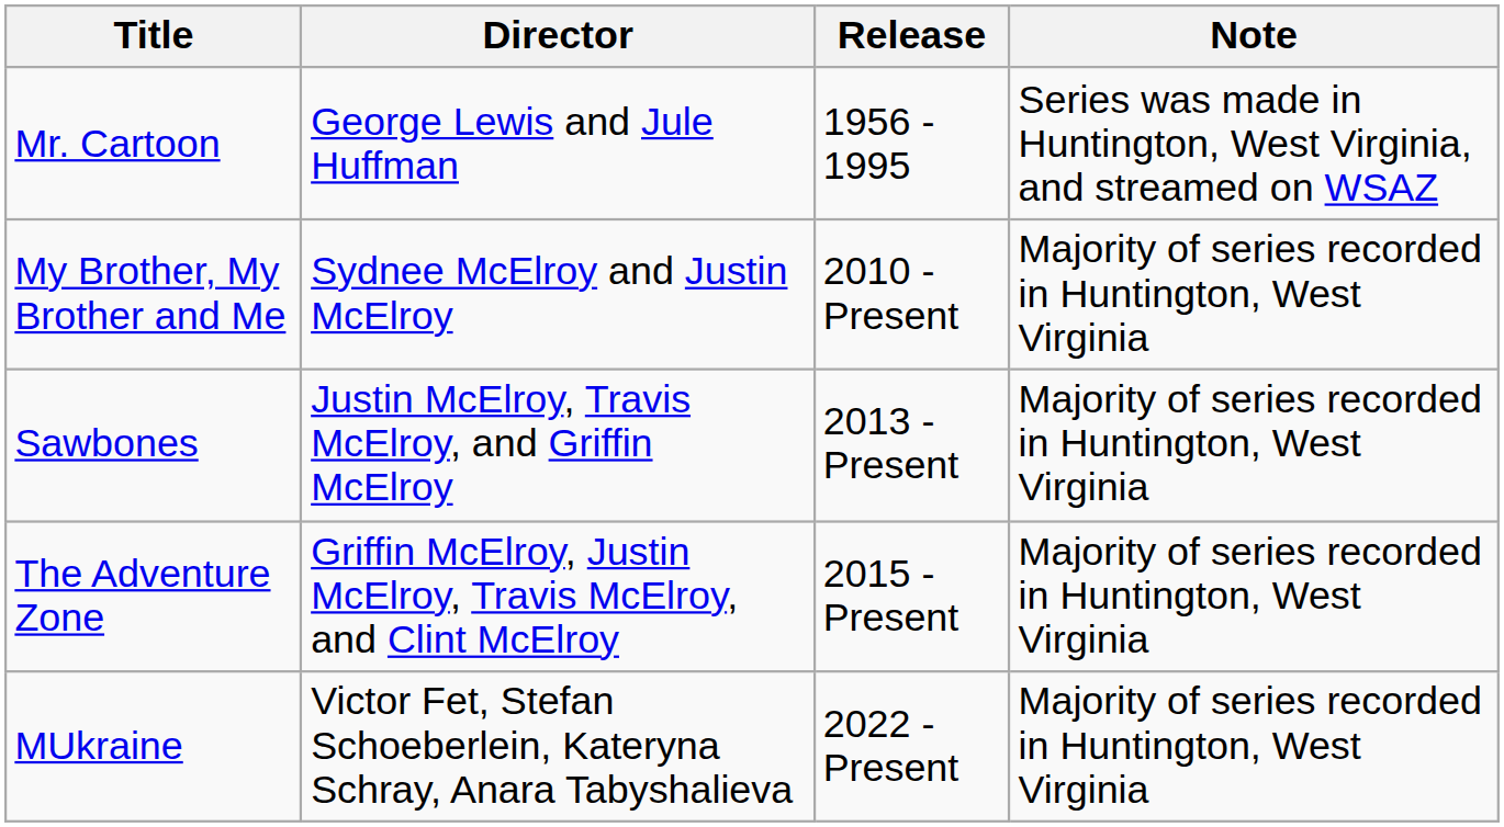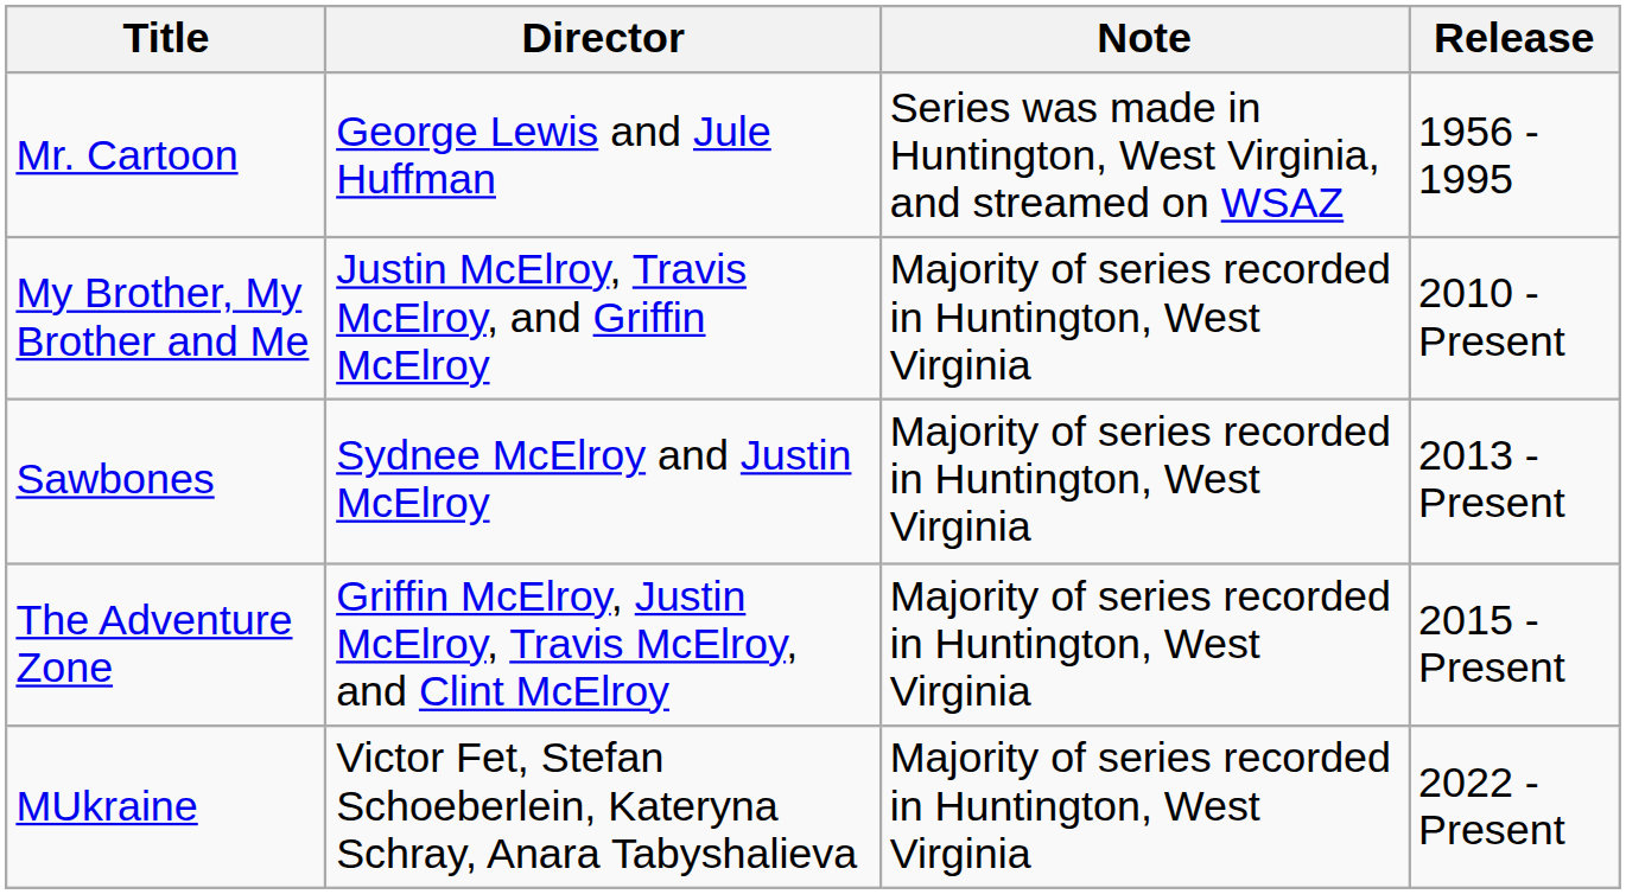 <table class="wikitable sortable">
 <tr>
 <th>Title</th>
 <th>Director</th>
+<th>Note</th>
 <th>Release</th>
-<th>Note</th>
 </tr>
 <tr>
 <td><a href='#'>Mr. Cartoon</a></td>
 <td><a href='#'>George Lewis</a> and <a href='#'>Jule Huffman</a></td>
+<td>Series was made in Huntington, West Virginia, and streamed on <a href='#'>WSAZ</a></td>
 <td>1956 - 1995</td>
-<td>Series was made in Huntington, West Virginia, and streamed on <a href='#'>WSAZ</a></td>
 </tr>
 <tr>
 <td><a href='#'>My Brother, My Brother and Me</a></td>
-<td><a href='#'>Sydnee McElroy</a> and <a href='#'>Justin McElroy</a></td>
+<td><a href='#'>Justin McElroy</a>, <a href='#'>Travis McElroy</a>, and <a href='#'>Griffin McElroy</a></td>
+<td>Majority of series recorded in Huntington, West Virginia</td>
 <td>2010 - Present</td>
-<td>Majority of series recorded in Huntington, West Virginia</td>
 </tr>
 <tr>
 <td><a href='#'>Sawbones</a></td>
-<td><a href='#'>Justin McElroy</a>, <a href='#'>Travis McElroy</a>, and <a href='#'>Griffin McElroy</a></td>
+<td><a href='#'>Sydnee McElroy</a> and <a href='#'>Justin McElroy</a></td>
+<td>Majority of series recorded in Huntington, West Virginia</td>
 <td>2013 - Present</td>
-<td>Majority of series recorded in Huntington, West Virginia</td>
 </tr>
 <tr>
 <td><a href='#'>The Adventure Zone</a></td>
 <td><a href='#'>Griffin McElroy</a>, <a href='#'>Justin McElroy</a>, <a href='#'>Travis McElroy</a>, and <a href='#'>Clint McElroy</a></td>
+<td>Majority of series recorded in Huntington, West Virginia</td>
 <td>2015 - Present</td>
-<td>Majority of series recorded in Huntington, West Virginia</td>
 </tr>
 <tr>
 <td><a href='#'>MUkraine</a></td>
 <td>Victor Fet, Stefan Schoeberlein, Kateryna Schray, Anara Tabyshalieva</td>
+<td>Majority of series recorded in Huntington, West Virginia</td>
 <td>2022 - Present</td>
-<td>Majority of series recorded in Huntington, West Virginia</td>
 </tr>
 </table>
